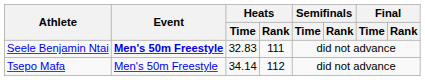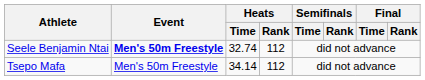 <table class=wikitable style="font-size:90%">
 <tr>
 <th rowspan="2">Athlete</th>
 <th rowspan="2">Event</th>
 <th colspan="2">Heats</th>
 <th colspan="2">Semifinals</th>
 <th colspan="2">Final</th>
 </tr>
 <tr>
 <th>Time</th>
 <th>Rank</th>
 <th>Time</th>
 <th>Rank</th>
 <th>Time</th>
 <th>Rank</th>
 </tr>
 <tr>
 <td rowspan="1"><a href='#'>Seele Benjamin Ntai</a></td>
 <td><strong><a href='#'>Men's 50m Freestyle</a></strong></td>
-<td align=center>32.83</td>
-<td align=center>111</td>
+<td align=center>32.74</td>
+<td align=center>112</td>
 <td align=center colspan=4>did not advance</td>
 </tr>
 <tr>
 <td rowspan="1"><a href='#'>Tsepo Mafa</a></td>
 <td><a href='#'>Men's 50m Freestyle</a></td>
 <td align=center>34.14</td>
 <td align=center>112</td>
 <td align=center colspan=4>did not advance</td>
 </tr>
 </table>
